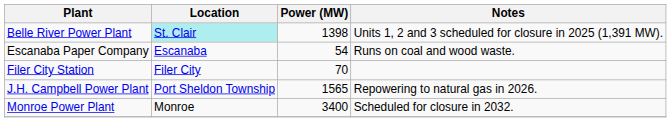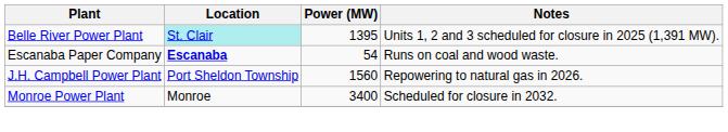 <table class="wikitable sortable">
 <tr>
 <th>Plant</th>
 <th>Location</th>
 <th>Power (MW)</th>
 <th>Notes</th>
 </tr>
 <tr>
 <td><a href='#'>Belle River Power Plant</a></td>
 <td style="background: paleturquoise;"><a href='#'>St. Clair</a></td>
-<td align= "right">1398</td>
+<td align= "right">1395</td>
 <td>Units 1, 2 and 3 scheduled for closure in 2025 (1,391 MW).</td>
 </tr>
 <tr>
 <td>Escanaba Paper Company</td>
-<td><a href='#'>Escanaba</a></td>
+<td><strong><a href='#'>Escanaba</a></strong></td>
 <td align= "right">54</td>
 <td>Runs on coal and wood waste.</td>
 </tr>
 <tr>
-<td><a href='#'>Filer City Station</a></td>
-<td><a href='#'>Filer City</a></td>
-<td align= "right">70</td>
-<td></td>
-</tr>
-<tr>
 <td><a href='#'>J.H. Campbell Power Plant</a></td>
 <td><a href='#'>Port Sheldon Township</a></td>
-<td align= "right">1565</td>
+<td align= "right">1560</td>
 <td>Repowering to natural gas in 2026.</td>
 </tr>
 <tr>
 <td><a href='#'>Monroe Power Plant</a></td>
 <td>Monroe</td>
 <td align= "right">3400</td>
 <td>Scheduled for closure in 2032.</td>
 </tr>
 <tr>
 </tr>
 </table>
